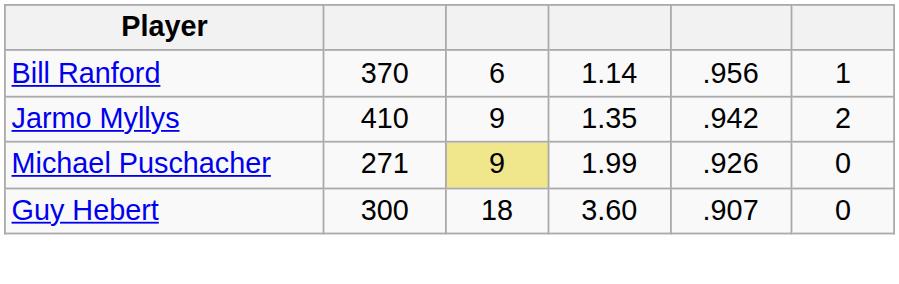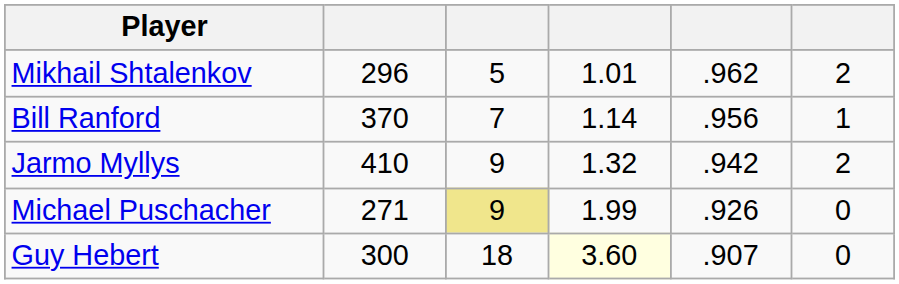 <table class="wikitable sortable" style="text-align:center;">
 <tr>
 <th style="width:170px;">Player</th>
 <th style="width:60px;"></th>
 <th style="width:50px;"></th>
 <th style="width:60px;"></th>
 <th style="width:60px;"></th>
 <th style="width:50px;"></th>
 </tr>
 <tr>
+<td style="text-align:left;"> <a href='#'>Mikhail Shtalenkov</a></td>
+<td>296</td>
+<td>5</td>
+<td>1.01</td>
+<td>.962</td>
+<td>2</td>
+</tr>
+<tr>
 <td style="text-align:left;"> <a href='#'>Bill Ranford</a></td>
 <td>370</td>
-<td>6</td>
+<td>7</td>
 <td>1.14</td>
 <td>.956</td>
 <td>1</td>
 </tr>
 <tr>
 <td style="text-align:left;"> <a href='#'>Jarmo Myllys</a></td>
 <td>410</td>
 <td>9</td>
-<td>1.35</td>
+<td>1.32</td>
 <td>.942</td>
 <td>2</td>
 </tr>
 <tr>
 <td style="text-align:left;"> <a href='#'>Michael Puschacher</a></td>
 <td>271</td>
 <td style="background: khaki;">9</td>
 <td>1.99</td>
 <td>.926</td>
 <td>0</td>
 </tr>
 <tr>
 <td style="text-align:left;"> <a href='#'>Guy Hebert</a></td>
 <td>300</td>
 <td>18</td>
-<td>3.60</td>
+<td style="background: lightyellow;">3.60</td>
 <td>.907</td>
 <td>0</td>
 </tr>
 </table>
